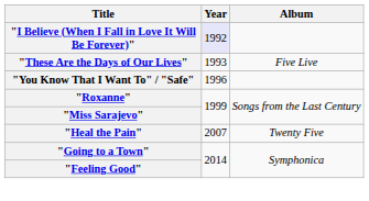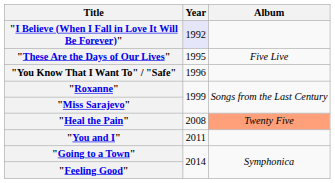 <table class="wikitable plainrowheaders" style="text-align:center;">
 <tr>
 <th scope="col" style="width:17em;">Title</th>
 <th scope="col">Year</th>
 <th scope="col">Album</th>
 </tr>
 <tr>
 <th scope="row">"<a href='#'>I Believe (When I Fall in Love It Will Be Forever)</a>"</th>
 <td style="background: lavender;">1992</td>
 <td></td>
 </tr>
 <tr>
 <th scope="row">"<a href='#'>These Are the Days of Our Lives</a>"<br></th>
-<td>1993</td>
+<td>1995</td>
 <td><em>Five Live</em></td>
 </tr>
 <tr>
 <th scope="row">"You Know That I Want To" / "Safe"</th>
 <td>1996</td>
 <td></td>
 </tr>
 <tr>
 <th scope="row">"<a href='#'>Roxanne</a>"</th>
 <td rowspan="2">1999</td>
 <td rowspan="2"><em>Songs from the Last Century</em></td>
 </tr>
 <tr>
 <th scope="row">"<a href='#'>Miss Sarajevo</a>"</th>
 </tr>
 <tr>
 <th scope="row">"<a href='#'>Heal the Pain</a>"<br></th>
-<td>2007</td>
-<td><em>Twenty Five</em></td>
+<td>2008</td>
+<td style="background: lightsalmon;"><em>Twenty Five</em></td>
+</tr>
+<tr>
+<th scope="row">"<a href='#'>You and I</a>"</th>
+<td>2011</td>
+<td></td>
 </tr>
 <tr>
 <th scope="row">"<a href='#'>Going to a Town</a>"</th>
 <td rowspan="2">2014</td>
 <td rowspan="2"><em>Symphonica</em></td>
 </tr>
 <tr>
 <th scope="row">"<a href='#'>Feeling Good</a>"</th>
 </tr>
 </table>
